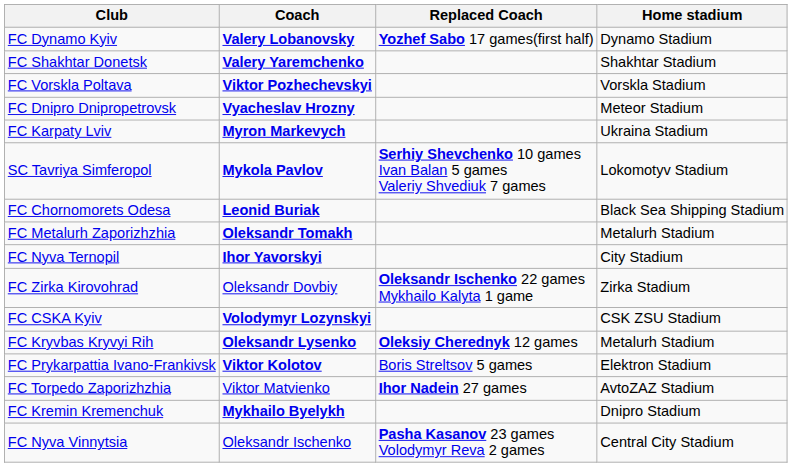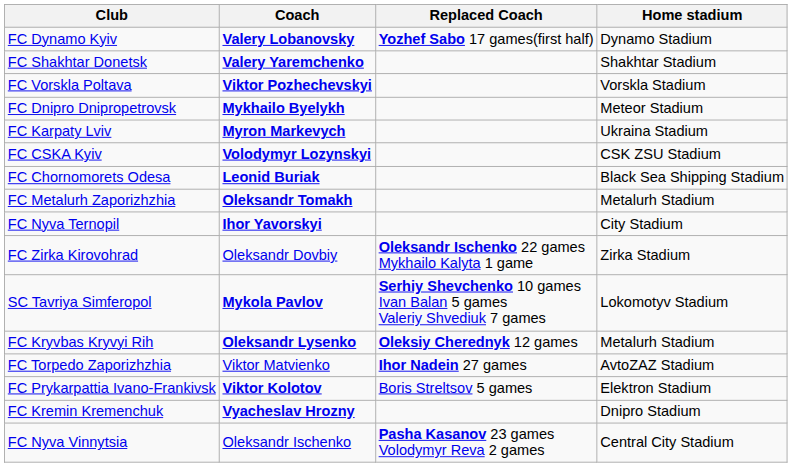 <table class="wikitable">
 <tr>
 <th>Club</th>
 <th>Coach</th>
 <th>Replaced Coach</th>
 <th>Home stadium</th>
 </tr>
 <tr>
 <td><a href='#'>FC Dynamo Kyiv</a></td>
 <td> <strong><a href='#'>Valery Lobanovsky</a></strong></td>
 <td> <strong><a href='#'>Yozhef Sabo</a></strong> 17 games(first half)</td>
 <td>Dynamo Stadium</td>
 </tr>
 <tr>
 <td><a href='#'>FC Shakhtar Donetsk</a></td>
 <td> <strong><a href='#'>Valery Yaremchenko</a></strong></td>
 <td></td>
 <td>Shakhtar Stadium</td>
 </tr>
 <tr>
 <td><a href='#'>FC Vorskla Poltava</a></td>
 <td> <strong><a href='#'>Viktor Pozhechevskyi</a></strong></td>
 <td></td>
 <td>Vorskla Stadium</td>
 </tr>
 <tr>
 <td><a href='#'>FC Dnipro Dnipropetrovsk</a></td>
-<td> <strong><a href='#'>Vyacheslav Hrozny</a></strong></td>
+<td> <strong><a href='#'>Mykhailo Byelykh</a></strong></td>
 <td></td>
 <td>Meteor Stadium</td>
 </tr>
 <tr>
 <td><a href='#'>FC Karpaty Lviv</a></td>
 <td> <strong><a href='#'>Myron Markevych</a></strong></td>
 <td></td>
 <td>Ukraina Stadium</td>
 </tr>
 <tr>
-<td><a href='#'>SC Tavriya Simferopol</a></td>
-<td> <strong><a href='#'>Mykola Pavlov</a></strong></td>
-<td> <strong><a href='#'>Serhiy Shevchenko</a></strong> 10 games<br> <a href='#'>Ivan Balan</a> 5 games<br> <a href='#'>Valeriy Shvediuk</a> 7 games</td>
-<td>Lokomotyv Stadium</td>
+<td><a href='#'>FC CSKA Kyiv</a></td>
+<td> <strong><a href='#'>Volodymyr Lozynskyi</a></strong></td>
+<td></td>
+<td>CSK ZSU Stadium</td>
 </tr>
 <tr>
 <td><a href='#'>FC Chornomorets Odesa</a></td>
 <td> <strong><a href='#'>Leonid Buriak</a></strong></td>
 <td></td>
 <td>Black Sea Shipping Stadium</td>
 </tr>
 <tr>
 <td><a href='#'>FC Metalurh Zaporizhzhia</a></td>
 <td> <strong><a href='#'>Oleksandr Tomakh</a></strong></td>
 <td></td>
 <td>Metalurh Stadium</td>
 </tr>
 <tr>
 <td><a href='#'>FC Nyva Ternopil</a></td>
 <td> <strong><a href='#'>Ihor Yavorskyi</a></strong></td>
 <td></td>
 <td>City Stadium</td>
 </tr>
 <tr>
 <td><a href='#'>FC Zirka Kirovohrad</a></td>
 <td> <a href='#'>Oleksandr Dovbiy</a></td>
 <td> <strong><a href='#'>Oleksandr Ischenko</a></strong> 22 games<br> <a href='#'>Mykhailo Kalyta</a> 1 game</td>
 <td>Zirka Stadium</td>
 </tr>
 <tr>
-<td><a href='#'>FC CSKA Kyiv</a></td>
-<td> <strong><a href='#'>Volodymyr Lozynskyi</a></strong></td>
-<td></td>
-<td>CSK ZSU Stadium</td>
+<td><a href='#'>SC Tavriya Simferopol</a></td>
+<td> <strong><a href='#'>Mykola Pavlov</a></strong></td>
+<td> <strong><a href='#'>Serhiy Shevchenko</a></strong> 10 games<br> <a href='#'>Ivan Balan</a> 5 games<br> <a href='#'>Valeriy Shvediuk</a> 7 games</td>
+<td>Lokomotyv Stadium</td>
 </tr>
 <tr>
 <td><a href='#'>FC Kryvbas Kryvyi Rih</a></td>
 <td> <strong><a href='#'>Oleksandr Lysenko</a></strong></td>
 <td> <strong><a href='#'>Oleksiy Cherednyk</a></strong> 12 games</td>
 <td>Metalurh Stadium</td>
 </tr>
 <tr>
+<td><a href='#'>FC Torpedo Zaporizhzhia</a></td>
+<td> <a href='#'>Viktor Matvienko</a></td>
+<td> <strong><a href='#'>Ihor Nadein</a></strong> 27 games</td>
+<td>AvtoZAZ Stadium</td>
+</tr>
+<tr>
 <td><a href='#'>FC Prykarpattia Ivano-Frankivsk</a></td>
 <td> <strong><a href='#'>Viktor Kolotov</a></strong></td>
 <td> <a href='#'>Boris Streltsov</a> 5 games</td>
 <td>Elektron Stadium</td>
 </tr>
 <tr>
-<td><a href='#'>FC Torpedo Zaporizhzhia</a></td>
-<td> <a href='#'>Viktor Matvienko</a></td>
-<td> <strong><a href='#'>Ihor Nadein</a></strong> 27 games</td>
-<td>AvtoZAZ Stadium</td>
-</tr>
-<tr>
 <td><a href='#'>FC Kremin Kremenchuk</a></td>
-<td> <strong><a href='#'>Mykhailo Byelykh</a></strong></td>
+<td> <strong><a href='#'>Vyacheslav Hrozny</a></strong></td>
 <td></td>
 <td>Dnipro Stadium</td>
 </tr>
 <tr>
 <td><a href='#'>FC Nyva Vinnytsia</a></td>
 <td> <a href='#'>Oleksandr Ischenko</a></td>
 <td> <strong><a href='#'>Pasha Kasanov</a></strong> 23 games<br> <a href='#'>Volodymyr Reva</a> 2 games</td>
 <td>Central City Stadium</td>
 </tr>
 </table>
